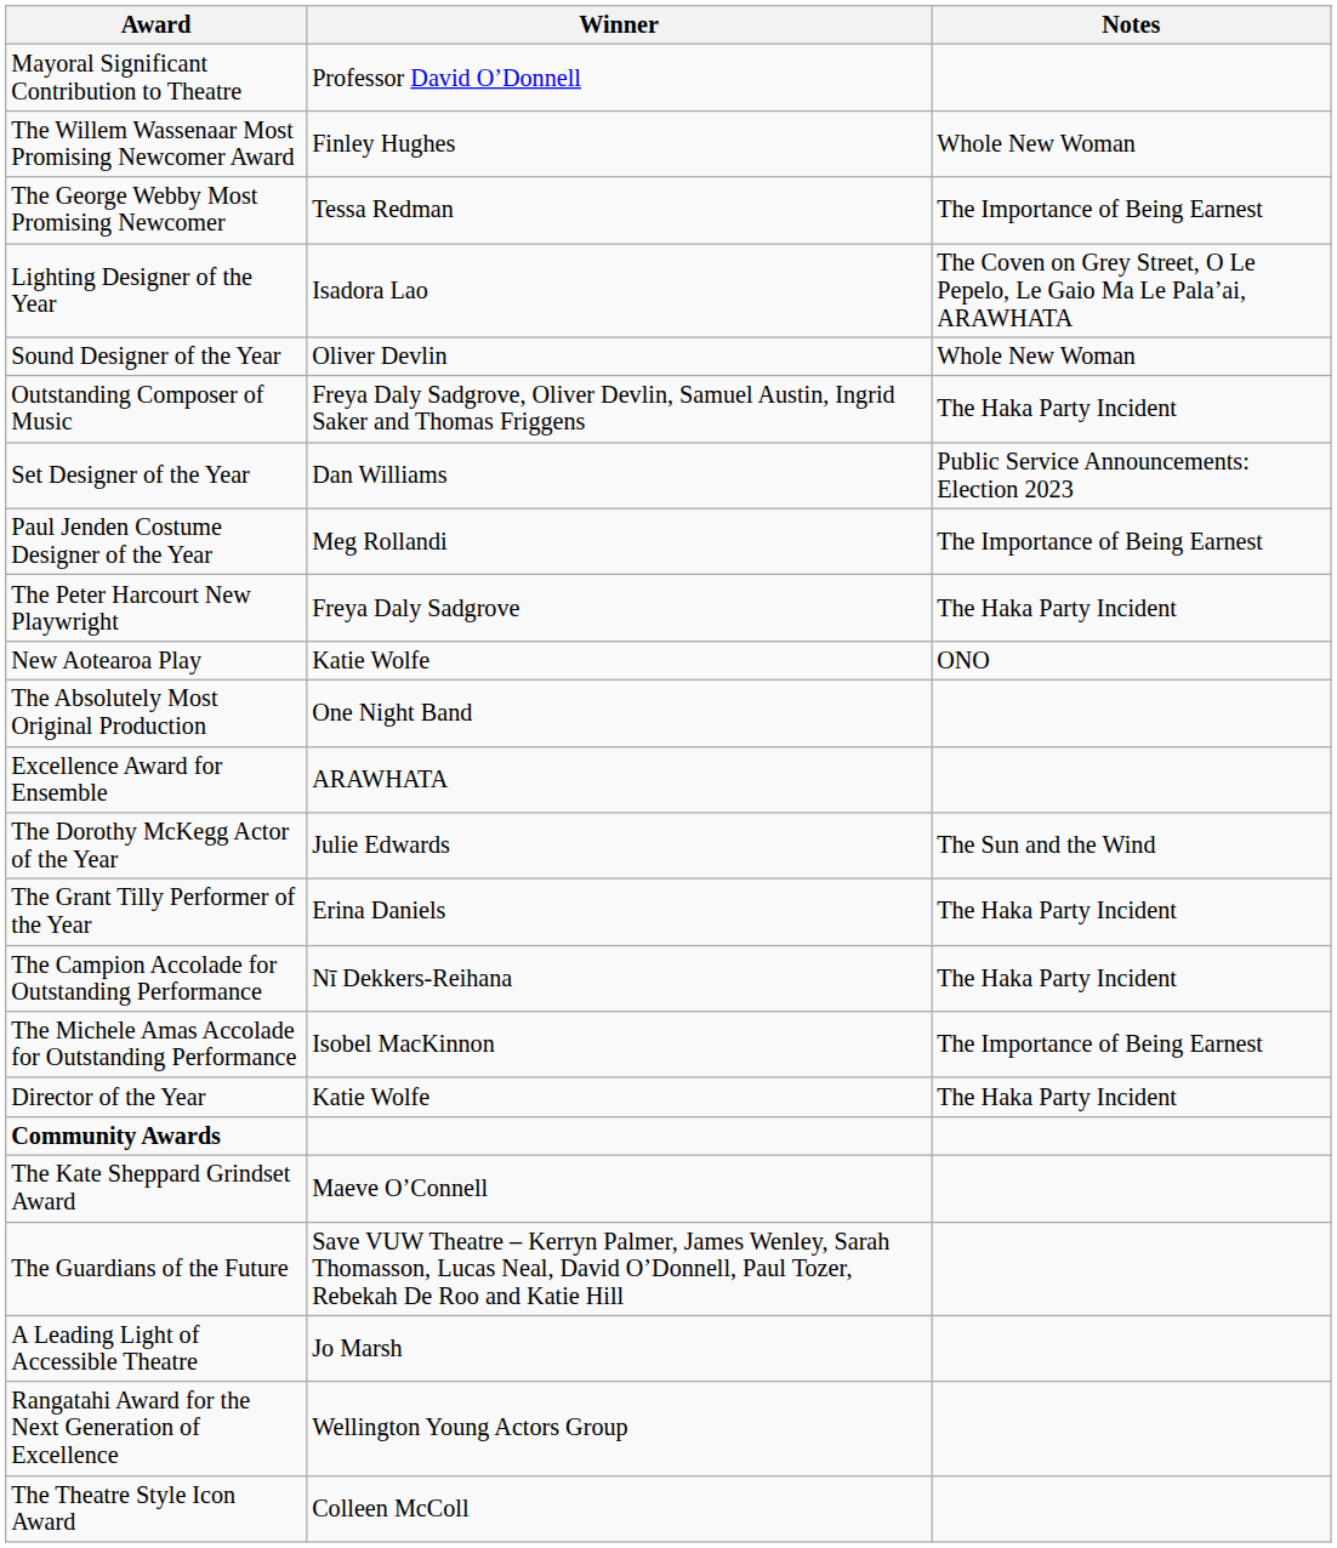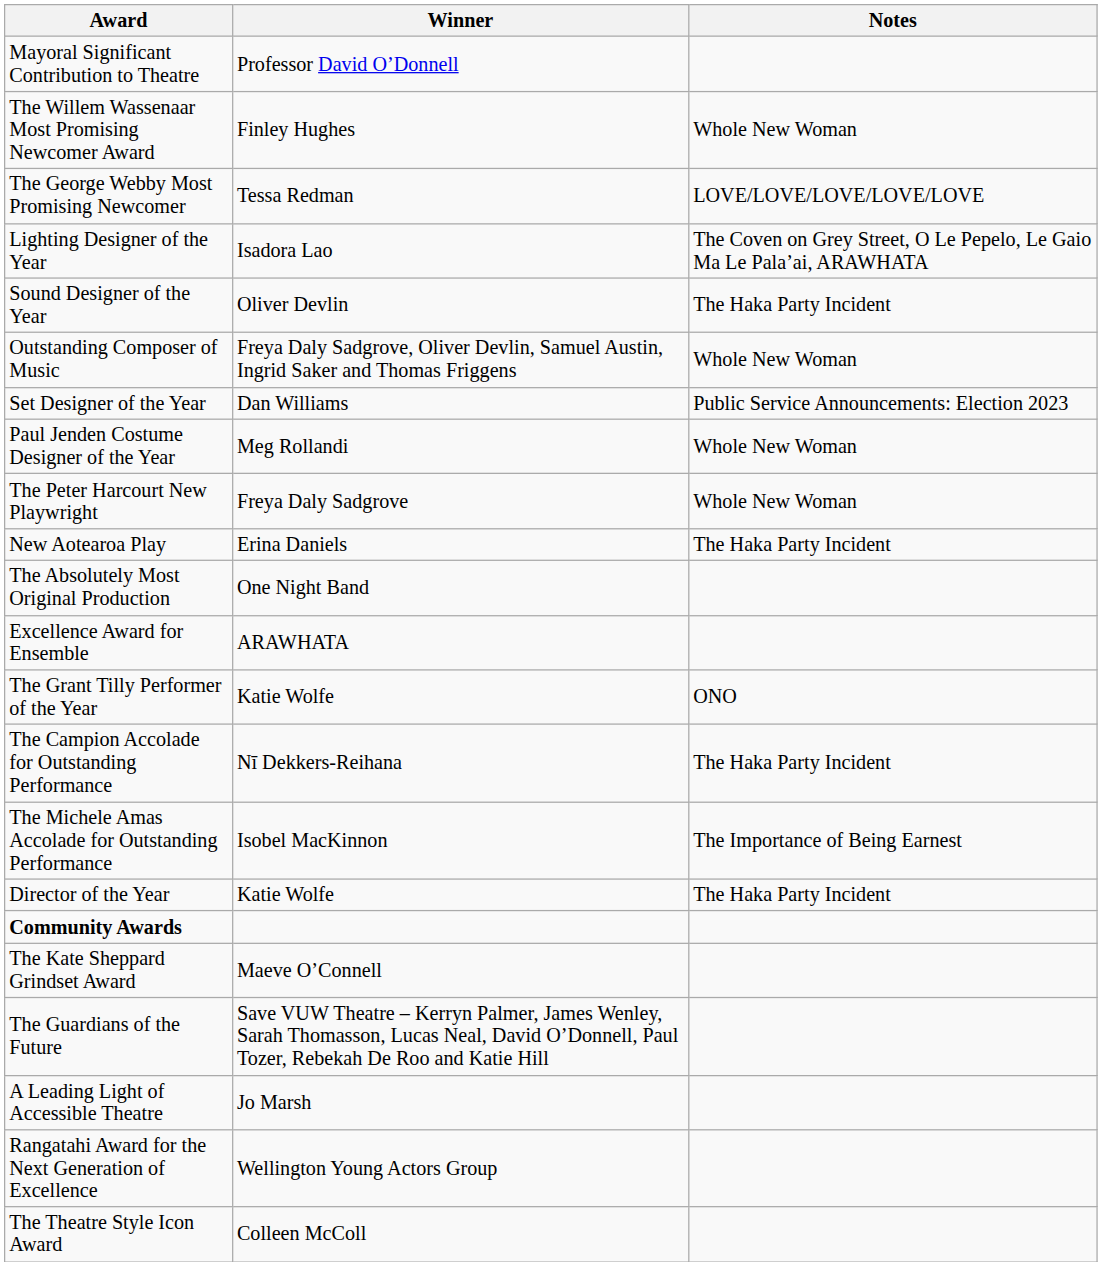 <table class="wikitable">
 <tr>
 <th>Award</th>
 <th>Winner</th>
 <th>Notes</th>
 </tr>
 <tr>
 <td>Mayoral Significant Contribution to Theatre</td>
 <td>Professor <a href='#'>David O’Donnell</a></td>
 <td></td>
 </tr>
 <tr>
 <td>The Willem Wassenaar Most Promising Newcomer Award</td>
 <td>Finley Hughes</td>
 <td>Whole New Woman</td>
 </tr>
 <tr>
 <td>The George Webby Most Promising Newcomer</td>
 <td>Tessa Redman</td>
-<td>The Importance of Being Earnest</td>
+<td>LOVE/LOVE/LOVE/LOVE/LOVE</td>
 </tr>
 <tr>
 <td>Lighting Designer of the Year</td>
 <td>Isadora Lao</td>
 <td>The Coven on Grey Street, O Le Pepelo, Le Gaio Ma Le Pala’ai, ARAWHATA</td>
 </tr>
 <tr>
 <td>Sound Designer of the Year</td>
 <td>Oliver Devlin</td>
-<td>Whole New Woman</td>
+<td>The Haka Party Incident</td>
 </tr>
 <tr>
 <td>Outstanding Composer of Music</td>
 <td>Freya Daly Sadgrove, Oliver Devlin, Samuel Austin, Ingrid Saker and Thomas Friggens</td>
-<td>The Haka Party Incident</td>
+<td>Whole New Woman</td>
 </tr>
 <tr>
 <td>Set Designer of the Year</td>
 <td>Dan Williams</td>
 <td>Public Service Announcements: Election 2023</td>
 </tr>
 <tr>
 <td>Paul Jenden Costume Designer of the Year</td>
 <td>Meg Rollandi</td>
-<td>The Importance of Being Earnest</td>
+<td>Whole New Woman</td>
 </tr>
 <tr>
 <td>The Peter Harcourt New Playwright</td>
 <td>Freya Daly Sadgrove</td>
-<td>The Haka Party Incident</td>
+<td>Whole New Woman</td>
 </tr>
 <tr>
 <td>New Aotearoa Play</td>
-<td>Katie Wolfe</td>
-<td>ONO</td>
+<td>Erina Daniels</td>
+<td>The Haka Party Incident</td>
 </tr>
 <tr>
 <td>The Absolutely Most Original Production</td>
 <td>One Night Band</td>
 <td></td>
 </tr>
 <tr>
 <td>Excellence Award for Ensemble</td>
 <td>ARAWHATA</td>
 <td></td>
 </tr>
 <tr>
-<td>The Dorothy McKegg Actor of the Year</td>
-<td>Julie Edwards</td>
-<td>The Sun and the Wind</td>
-</tr>
-<tr>
 <td>The Grant Tilly Performer of the Year</td>
-<td>Erina Daniels</td>
-<td>The Haka Party Incident</td>
+<td>Katie Wolfe</td>
+<td>ONO</td>
 </tr>
 <tr>
 <td>The Campion Accolade for Outstanding Performance</td>
 <td>Nī Dekkers-Reihana</td>
 <td>The Haka Party Incident</td>
 </tr>
 <tr>
 <td>The Michele Amas Accolade for Outstanding Performance</td>
 <td>Isobel MacKinnon</td>
 <td>The Importance of Being Earnest</td>
 </tr>
 <tr>
 <td>Director of the Year</td>
 <td>Katie Wolfe</td>
 <td>The Haka Party Incident</td>
 </tr>
 <tr>
 <td><strong>Community Awards</strong></td>
 <td></td>
 <td></td>
 </tr>
 <tr>
 <td>The Kate Sheppard Grindset Award</td>
 <td>Maeve O’Connell</td>
 <td></td>
 </tr>
 <tr>
 <td>The Guardians of the Future</td>
 <td>Save VUW Theatre – Kerryn Palmer, James Wenley, Sarah Thomasson, Lucas Neal, David O’Donnell, Paul Tozer, Rebekah De Roo and Katie Hill</td>
 <td></td>
 </tr>
 <tr>
 <td>A Leading Light of Accessible Theatre</td>
 <td>Jo Marsh</td>
 <td></td>
 </tr>
 <tr>
 <td>Rangatahi Award for the Next Generation of Excellence</td>
 <td>Wellington Young Actors Group</td>
 <td></td>
 </tr>
 <tr>
 <td>The Theatre Style Icon Award</td>
 <td>Colleen McColl</td>
 <td></td>
 </tr>
 </table>
